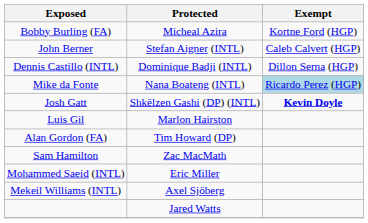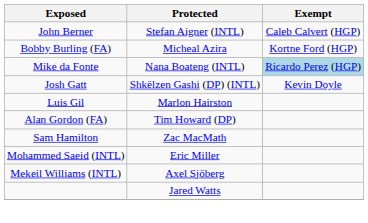 <table class="wikitable" style="text-align:center">
 <tr>
 <th>Exposed</th>
 <th>Protected</th>
 <th>Exempt</th>
 </tr>
 <tr>
-<td><a href='#'>Bobby Burling</a> (<a href='#'>FA</a>)</td>
-<td><a href='#'>Micheal Azira</a></td>
-<td><a href='#'>Kortne Ford</a> (<a href='#'>HGP</a>)</td>
-</tr>
-<tr>
 <td><a href='#'>John Berner</a></td>
 <td><a href='#'>Stefan Aigner</a> (<a href='#'>INTL</a>)</td>
 <td><a href='#'>Caleb Calvert</a> (<a href='#'>HGP</a>)</td>
 </tr>
 <tr>
-<td><a href='#'>Dennis Castillo</a> (<a href='#'>INTL</a>)</td>
-<td><a href='#'>Dominique Badji</a> (<a href='#'>INTL</a>)</td>
-<td><a href='#'>Dillon Serna</a> (<a href='#'>HGP</a>)</td>
+<td><a href='#'>Bobby Burling</a> (<a href='#'>FA</a>)</td>
+<td><a href='#'>Micheal Azira</a></td>
+<td><a href='#'>Kortne Ford</a> (<a href='#'>HGP</a>)</td>
 </tr>
 <tr>
 <td><a href='#'>Mike da Fonte</a></td>
 <td><a href='#'>Nana Boateng</a> (<a href='#'>INTL</a>)</td>
 <td style="background: lightblue;"><a href='#'>Ricardo Perez</a> (<a href='#'>HGP</a>)</td>
 </tr>
 <tr>
 <td><a href='#'>Josh Gatt</a></td>
 <td><a href='#'>Shkëlzen Gashi</a> (<a href='#'>DP</a>) (<a href='#'>INTL</a>)</td>
-<td><strong><a href='#'>Kevin Doyle</a></strong></td>
+<td><a href='#'>Kevin Doyle</a></td>
 </tr>
 <tr>
 <td><a href='#'>Luis Gil</a></td>
 <td><a href='#'>Marlon Hairston</a></td>
 <td></td>
 </tr>
 <tr>
 <td><a href='#'>Alan Gordon</a> (<a href='#'>FA</a>)</td>
 <td><a href='#'>Tim Howard</a> (<a href='#'>DP</a>)</td>
 <td></td>
 </tr>
 <tr>
 <td><a href='#'>Sam Hamilton</a></td>
 <td><a href='#'>Zac MacMath</a></td>
 <td></td>
 </tr>
 <tr>
 <td><a href='#'>Mohammed Saeid</a> (<a href='#'>INTL</a>)</td>
 <td><a href='#'>Eric Miller</a></td>
 <td></td>
 </tr>
 <tr>
 <td><a href='#'>Mekeil Williams</a> (<a href='#'>INTL</a>)</td>
 <td><a href='#'>Axel Sjöberg</a></td>
 <td></td>
 </tr>
 <tr>
 <td></td>
 <td><a href='#'>Jared Watts</a></td>
 <td></td>
 </tr>
 <tr>
 </tr>
 </table>
